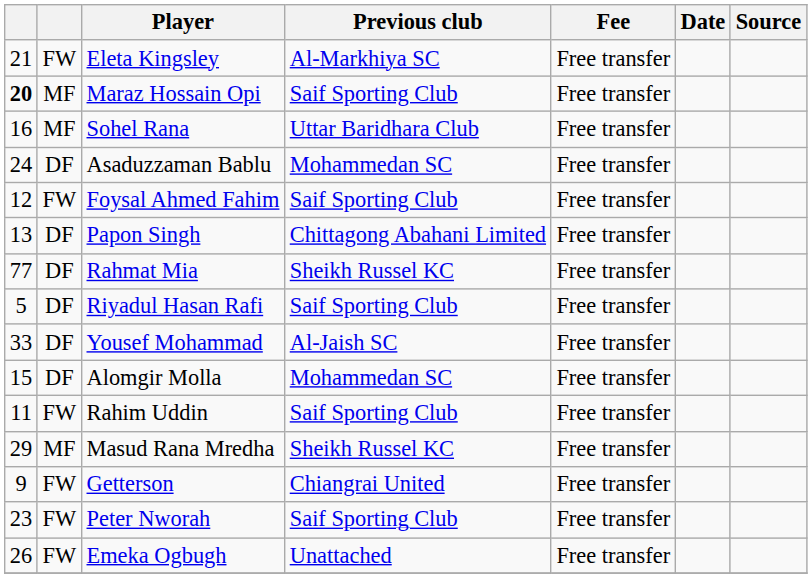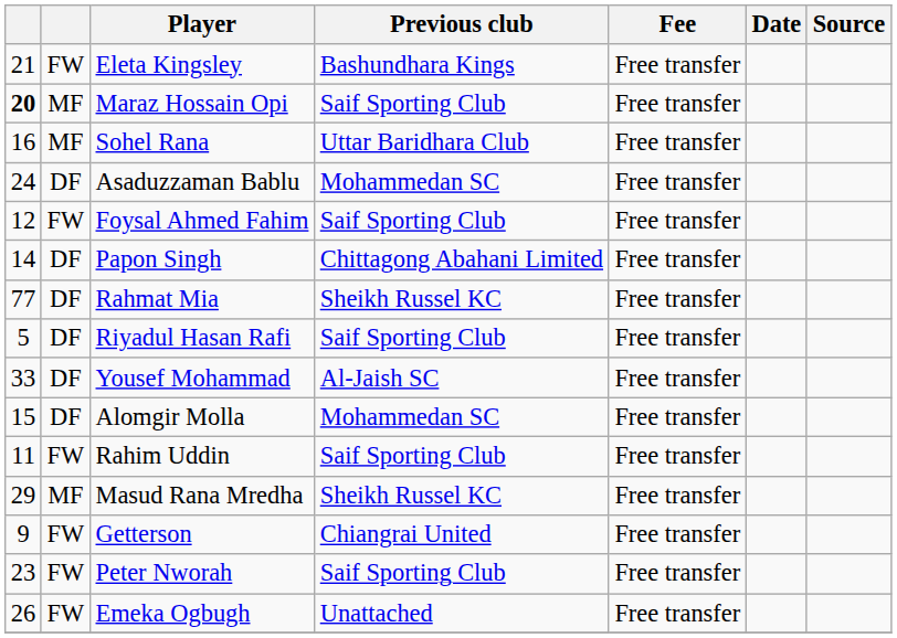 <table class="wikitable plainrowheaders sortable" style="text-align:center">
 <tr>
 <th></th>
 <th></th>
 <th>Player</th>
 <th>Previous club</th>
 <th>Fee</th>
 <th>Date</th>
 <th>Source</th>
 </tr>
 <tr>
 <td align="center">21</td>
 <td align="center">FW</td>
 <td align="left"> <a href='#'>Eleta Kingsley</a></td>
-<td align="left"> <a href='#'>Al-Markhiya SC</a></td>
+<td align="left"> <a href='#'>Bashundhara Kings</a></td>
 <td align="center">Free transfer</td>
 <td></td>
 <td></td>
 </tr>
 <tr>
 <td align="center"><strong>20</strong></td>
 <td align="center">MF</td>
 <td align="left"> <a href='#'>Maraz Hossain Opi</a></td>
 <td align="left"> <a href='#'>Saif Sporting Club</a></td>
 <td align="center">Free transfer</td>
 <td></td>
 <td></td>
 </tr>
 <tr>
 <td align="center">16</td>
 <td align="center">MF</td>
 <td align="left"> <a href='#'>Sohel Rana</a></td>
 <td align="left"> <a href='#'>Uttar Baridhara Club</a></td>
 <td align="center">Free transfer</td>
 <td></td>
 <td></td>
 </tr>
 <tr>
 <td align="center">24</td>
 <td align="center">DF</td>
 <td align="left"> Asaduzzaman Bablu</td>
 <td align="left"> <a href='#'>Mohammedan SC</a></td>
 <td align="center">Free transfer</td>
 <td></td>
 <td></td>
 </tr>
 <tr>
 <td align="center">12</td>
 <td align="center">FW</td>
 <td align="left"> <a href='#'>Foysal Ahmed Fahim</a></td>
 <td align="left"> <a href='#'>Saif Sporting Club</a></td>
 <td align="center">Free transfer</td>
 <td></td>
 <td></td>
 </tr>
 <tr>
-<td align="center">13</td>
+<td align="center">14</td>
 <td align="center">DF</td>
 <td align="left"> <a href='#'>Papon Singh</a></td>
 <td align="left"> <a href='#'>Chittagong Abahani Limited</a></td>
 <td align="center">Free transfer</td>
 <td></td>
 <td></td>
 </tr>
 <tr>
 <td align="center">77</td>
 <td align="center">DF</td>
 <td align="left"> <a href='#'>Rahmat Mia</a></td>
 <td align="left"> <a href='#'>Sheikh Russel KC</a></td>
 <td align="center">Free transfer</td>
 <td></td>
 <td></td>
 </tr>
 <tr>
 <td align="center">5</td>
 <td align="center">DF</td>
 <td align="left"> <a href='#'>Riyadul Hasan Rafi</a></td>
 <td align="left"> <a href='#'>Saif Sporting Club</a></td>
 <td align="center">Free transfer</td>
 <td></td>
 <td></td>
 </tr>
 <tr>
 <td align="center">33</td>
 <td align="center">DF</td>
 <td align="left"> <a href='#'>Yousef Mohammad</a></td>
 <td align="left"> <a href='#'>Al-Jaish SC</a></td>
 <td align="center">Free transfer</td>
 <td></td>
 <td></td>
 </tr>
 <tr>
 <td align="center">15</td>
 <td align="center">DF</td>
 <td align="left"> Alomgir Molla</td>
 <td align="left"> <a href='#'>Mohammedan SC</a></td>
 <td align="center">Free transfer</td>
 <td></td>
 <td></td>
 </tr>
 <tr>
 <td align="center">11</td>
 <td align="center">FW</td>
 <td align="left"> Rahim Uddin</td>
 <td align="left"> <a href='#'>Saif Sporting Club</a></td>
 <td align="center">Free transfer</td>
 <td></td>
 <td></td>
 </tr>
 <tr>
 <td align="center">29</td>
 <td align="center">MF</td>
 <td align="left"> Masud Rana Mredha</td>
 <td align="left"> <a href='#'>Sheikh Russel KC</a></td>
 <td align="center">Free transfer</td>
 <td></td>
 <td></td>
 </tr>
 <tr>
 <td align="center">9</td>
 <td align="center">FW</td>
 <td align="left"> <a href='#'>Getterson</a></td>
 <td align="left"> <a href='#'>Chiangrai United</a></td>
 <td align="center">Free transfer</td>
 <td></td>
 <td></td>
 </tr>
 <tr>
 <td align="center">23</td>
 <td align="center">FW</td>
 <td align="left"> <a href='#'>Peter Nworah</a></td>
 <td align="left"> <a href='#'>Saif Sporting Club</a></td>
 <td align="center">Free transfer</td>
 <td></td>
 <td></td>
 </tr>
 <tr>
 <td align="center">26</td>
 <td align="center">FW</td>
 <td align="left"> <a href='#'>Emeka Ogbugh</a></td>
 <td align="left"><a href='#'>Unattached</a></td>
 <td align="center">Free transfer</td>
 <td></td>
 <td></td>
 </tr>
 <tr>
 </tr>
 </table>
